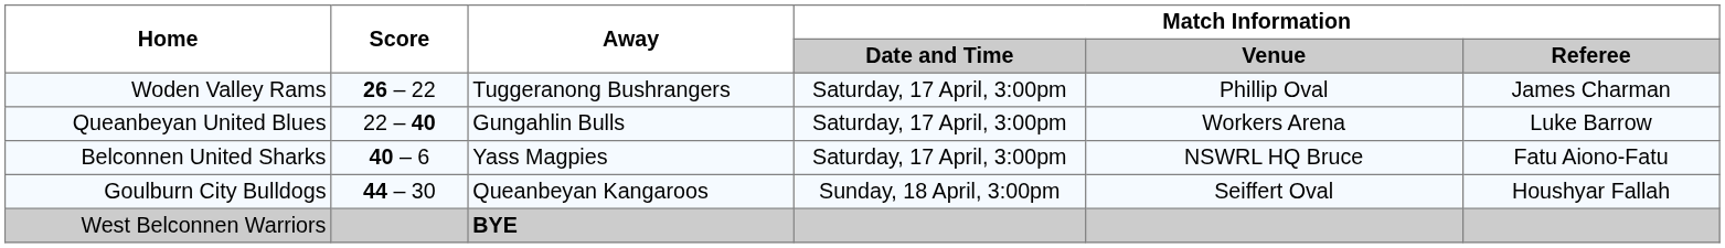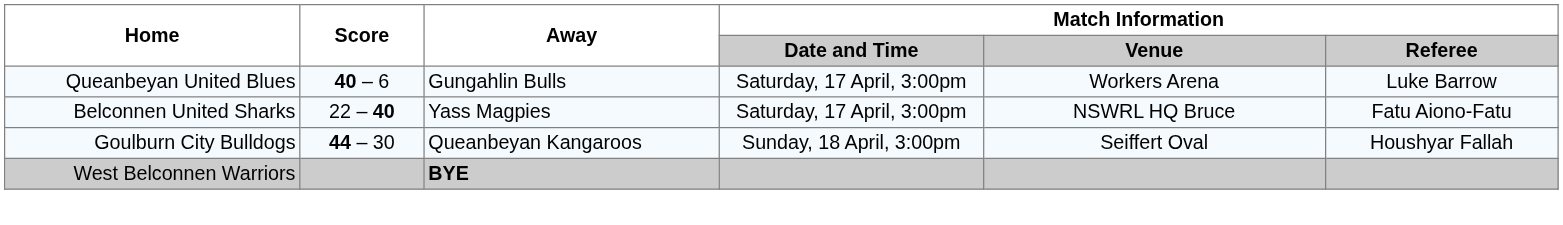 <table width="100%" cellspacing="0" cellpadding="3" border="1" style="border-collapse:collapse;  text-align:center;">
 <tr>
 <th rowspan="2" width="19%">Home</th>
 <th rowspan="2" width="8%">Score</th>
 <th rowspan="2" width="19%">Away</th>
 <th colspan="3">Match Information</th>
 </tr>
 <tr bgcolor="#CCCCCC">
 <th width="17%">Date and Time</th>
 <th width="22%">Venue</th>
 <th width="50%">Referee</th>
 </tr>
 <tr style="text-align:center; background:#f5faff;">
-<td align="right">Woden Valley Rams </td>
-<td><strong>26</strong> – 22</td>
-<td align="left"> Tuggeranong Bushrangers</td>
-<td>Saturday, 17 April, 3:00pm</td>
-<td>Phillip Oval</td>
-<td>James Charman</td>
-</tr>
-<tr style="text-align:center; background:#f5faff;">
 <td align="right">Queanbeyan United Blues </td>
-<td>22 – <strong>40</strong></td>
+<td><strong>40</strong> – 6</td>
 <td align="left"> Gungahlin Bulls</td>
 <td>Saturday, 17 April, 3:00pm</td>
 <td>Workers Arena</td>
 <td>Luke Barrow</td>
 </tr>
 <tr style="text-align:center; background:#f5faff;">
 <td align="right">Belconnen United Sharks </td>
-<td><strong>40</strong> – 6</td>
+<td>22 – <strong>40</strong></td>
 <td align="left"> Yass Magpies</td>
 <td>Saturday, 17 April, 3:00pm</td>
 <td>NSWRL HQ Bruce</td>
 <td>Fatu Aiono-Fatu</td>
 </tr>
 <tr style="text-align:center; background:#f5faff;">
 <td align="right">Goulburn City Bulldogs </td>
 <td><strong>44</strong> – 30</td>
 <td align="left"> Queanbeyan Kangaroos</td>
 <td>Sunday, 18 April, 3:00pm</td>
 <td>Seiffert Oval</td>
 <td>Houshyar Fallah</td>
 </tr>
 <tr style="text-align:center; background:#CCCCCC;">
 <td align="right">West Belconnen Warriors </td>
 <td></td>
 <td align="left"><strong>BYE</strong></td>
 <td></td>
 <td></td>
 <td></td>
 </tr>
 </table>
